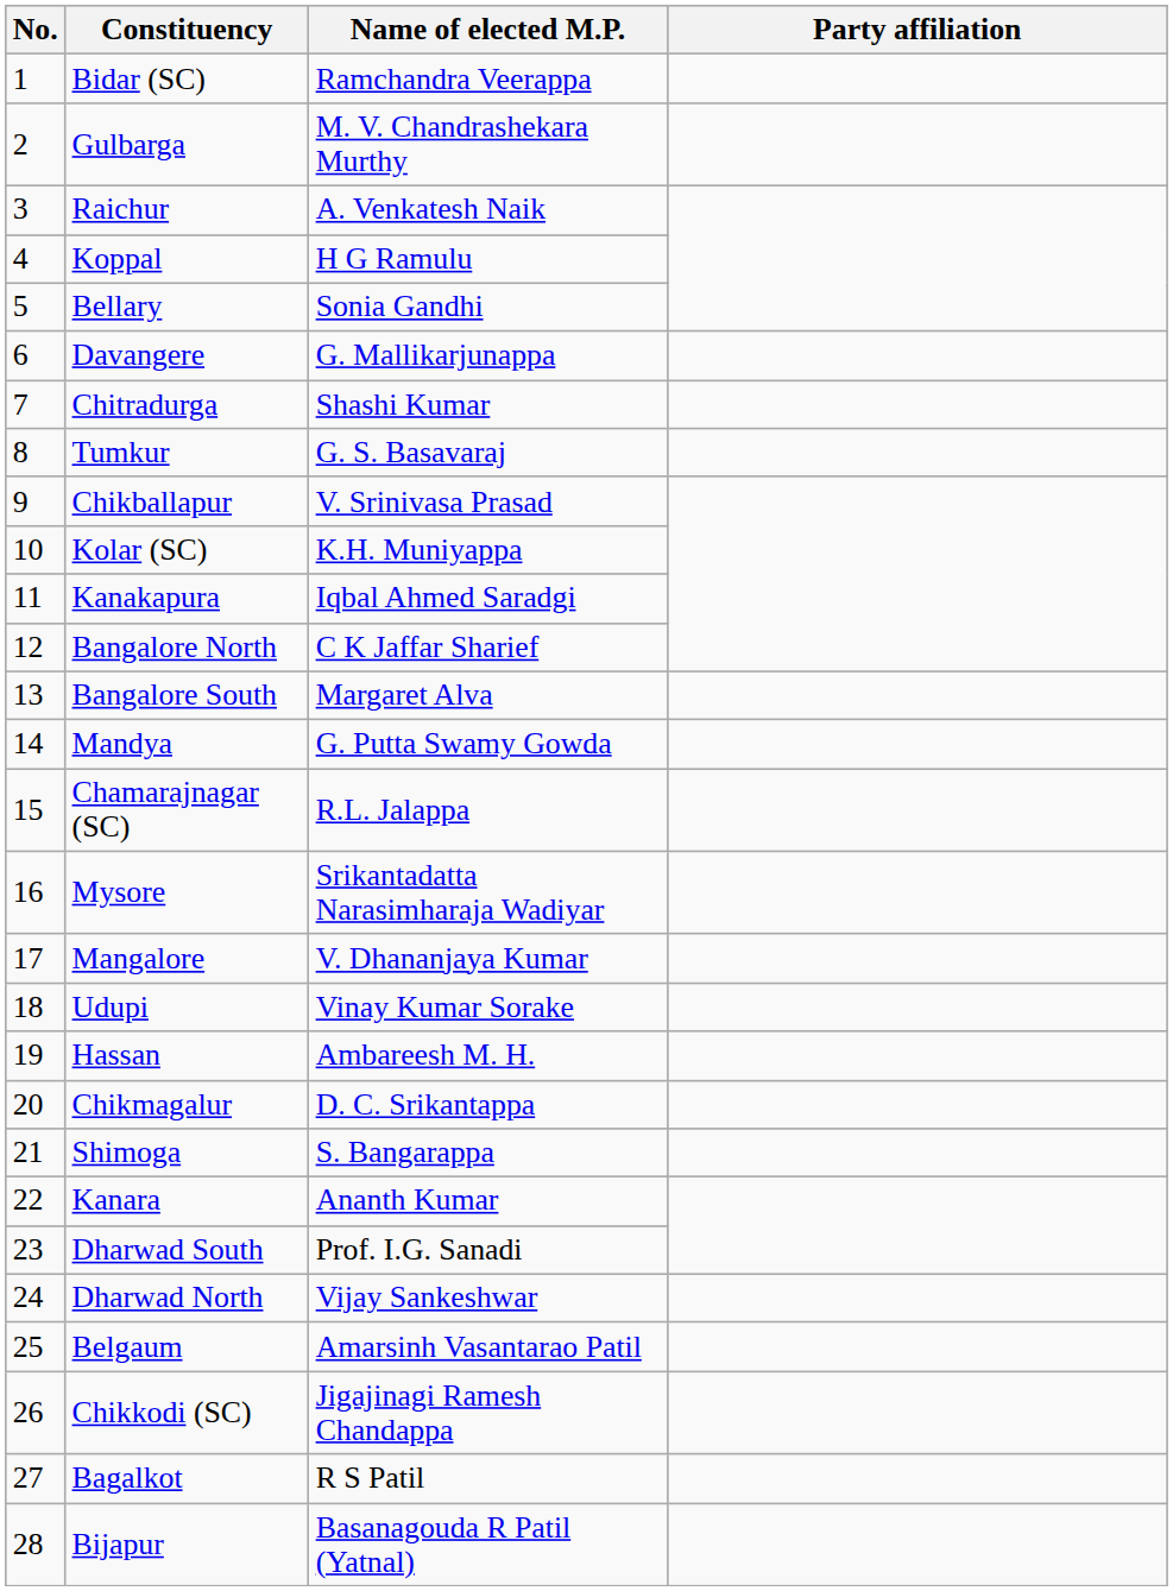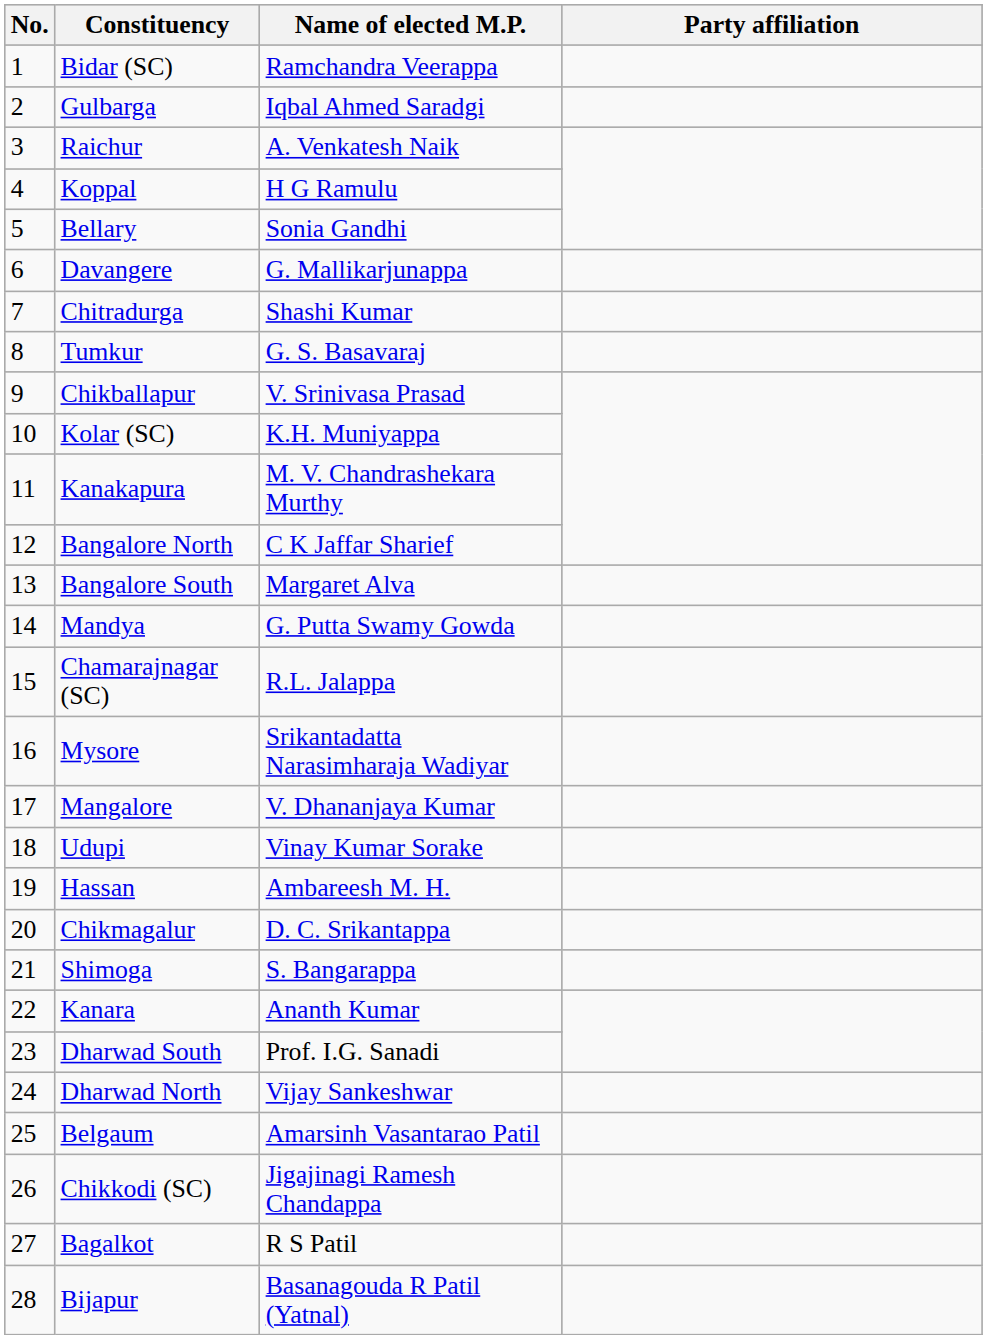 <table class="sortable wikitable">
 <tr>
 <th>No.</th>
 <th style="width:120px">Constituency</th>
 <th style="width:180px">Name of elected M.P.</th>
 <th colspan="2" style="width:18em">Party affiliation</th>
 </tr>
 <tr>
 <td>1</td>
 <td><a href='#'>Bidar</a> (SC)</td>
 <td><a href='#'>Ramchandra Veerappa</a></td>
 <td></td>
 </tr>
 <tr>
 <td>2</td>
 <td><a href='#'>Gulbarga</a></td>
-<td><a href='#'>M. V. Chandrashekara Murthy</a></td>
+<td><a href='#'>Iqbal Ahmed Saradgi</a></td>
 <td></td>
 </tr>
 <tr>
 <td>3</td>
 <td><a href='#'>Raichur</a></td>
 <td><a href='#'>A. Venkatesh Naik</a></td>
 </tr>
 <tr>
 <td>4</td>
 <td><a href='#'>Koppal</a></td>
 <td><a href='#'>H G Ramulu</a></td>
 </tr>
 <tr>
 <td>5</td>
 <td><a href='#'>Bellary</a></td>
 <td><a href='#'>Sonia Gandhi</a></td>
 </tr>
 <tr>
 <td>6</td>
 <td><a href='#'>Davangere</a></td>
 <td><a href='#'>G. Mallikarjunappa</a></td>
 <td></td>
 </tr>
 <tr>
 <td>7</td>
 <td><a href='#'>Chitradurga</a></td>
 <td><a href='#'>Shashi Kumar</a></td>
 <td></td>
 </tr>
 <tr>
 <td>8</td>
 <td><a href='#'>Tumkur</a></td>
 <td><a href='#'>G. S. Basavaraj</a></td>
 <td></td>
 </tr>
 <tr>
 <td>9</td>
 <td><a href='#'>Chikballapur</a></td>
 <td><a href='#'>V. Srinivasa Prasad</a></td>
 </tr>
 <tr>
 <td>10</td>
 <td><a href='#'>Kolar</a> (SC)</td>
 <td><a href='#'>K.H. Muniyappa</a></td>
 </tr>
 <tr>
 <td>11</td>
 <td><a href='#'>Kanakapura</a></td>
-<td><a href='#'>Iqbal Ahmed Saradgi</a></td>
+<td><a href='#'>M. V. Chandrashekara Murthy</a></td>
 </tr>
 <tr>
 <td>12</td>
 <td><a href='#'>Bangalore North</a></td>
 <td><a href='#'>C K Jaffar Sharief</a></td>
 </tr>
 <tr>
 <td>13</td>
 <td><a href='#'>Bangalore South</a></td>
 <td><a href='#'>Margaret Alva</a></td>
 <td></td>
 </tr>
 <tr>
 <td>14</td>
 <td><a href='#'>Mandya</a></td>
 <td><a href='#'>G. Putta Swamy Gowda</a></td>
 <td></td>
 </tr>
 <tr>
 <td>15</td>
 <td><a href='#'>Chamarajnagar</a> (SC)</td>
 <td><a href='#'>R.L. Jalappa</a></td>
 <td></td>
 </tr>
 <tr>
 <td>16</td>
 <td><a href='#'>Mysore</a></td>
 <td><a href='#'>Srikantadatta Narasimharaja Wadiyar</a></td>
 <td></td>
 </tr>
 <tr>
 <td>17</td>
 <td><a href='#'>Mangalore</a></td>
 <td><a href='#'>V. Dhananjaya Kumar</a></td>
 <td></td>
 </tr>
 <tr>
 <td>18</td>
 <td><a href='#'>Udupi</a></td>
 <td><a href='#'>Vinay Kumar Sorake</a></td>
 <td></td>
 </tr>
 <tr>
 <td>19</td>
 <td><a href='#'>Hassan</a></td>
 <td><a href='#'>Ambareesh M. H.</a></td>
 </tr>
 <tr>
 <td>20</td>
 <td><a href='#'>Chikmagalur</a></td>
 <td><a href='#'>D. C. Srikantappa</a></td>
 <td></td>
 </tr>
 <tr>
 <td>21</td>
 <td><a href='#'>Shimoga</a></td>
 <td><a href='#'>S. Bangarappa</a></td>
 <td></td>
 </tr>
 <tr>
 <td>22</td>
 <td><a href='#'>Kanara</a></td>
 <td><a href='#'>Ananth Kumar</a></td>
 </tr>
 <tr>
 <td>23</td>
 <td><a href='#'>Dharwad South</a></td>
 <td>Prof. I.G. Sanadi</td>
 </tr>
 <tr>
 <td>24</td>
 <td><a href='#'>Dharwad North</a></td>
 <td><a href='#'>Vijay Sankeshwar</a></td>
 <td></td>
 </tr>
 <tr>
 <td>25</td>
 <td><a href='#'>Belgaum</a></td>
 <td><a href='#'>Amarsinh Vasantarao Patil</a></td>
 <td></td>
 </tr>
 <tr>
 <td>26</td>
 <td><a href='#'>Chikkodi</a> (SC)</td>
 <td><a href='#'>Jigajinagi Ramesh Chandappa</a></td>
 <td></td>
 </tr>
 <tr>
 <td>27</td>
 <td><a href='#'>Bagalkot</a></td>
 <td>R S Patil</td>
 <td></td>
 </tr>
 <tr>
 <td>28</td>
 <td><a href='#'>Bijapur</a></td>
 <td><a href='#'>Basanagouda R Patil (Yatnal)</a></td>
 <td></td>
 </tr>
 </table>
